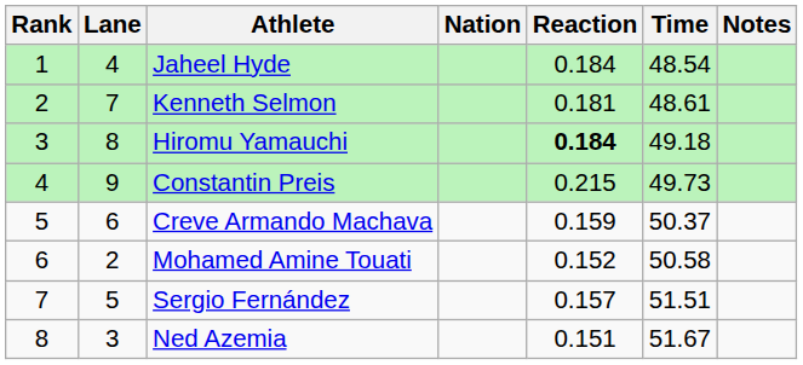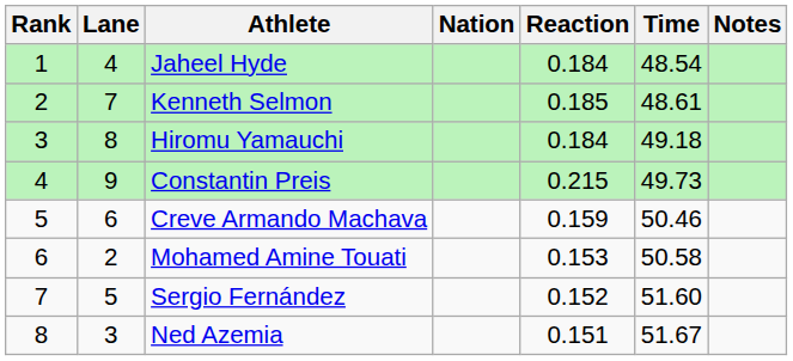 <table class="wikitable sortable" style="text-align:center">
 <tr>
 <th>Rank</th>
 <th>Lane</th>
 <th>Athlete</th>
 <th>Nation</th>
 <th>Reaction</th>
 <th>Time</th>
 <th>Notes</th>
 </tr>
 <tr bgcolor=bbf3bb>
 <td>1</td>
 <td>4</td>
 <td align=left><a href='#'>Jaheel Hyde</a></td>
 <td align=left></td>
 <td>0.184</td>
 <td>48.54</td>
 <td></td>
 </tr>
 <tr bgcolor=bbf3bb>
 <td>2</td>
 <td>7</td>
 <td align=left><a href='#'>Kenneth Selmon</a></td>
 <td align=left></td>
-<td>0.181</td>
+<td>0.185</td>
 <td>48.61</td>
 <td></td>
 </tr>
 <tr bgcolor=bbf3bb>
 <td>3</td>
 <td>8</td>
 <td align=left><a href='#'>Hiromu Yamauchi</a></td>
 <td align=left></td>
-<td><strong>0.184</strong></td>
+<td>0.184</td>
 <td>49.18</td>
 <td></td>
 </tr>
 <tr bgcolor=bbf3bb>
 <td>4</td>
 <td>9</td>
 <td align=left><a href='#'>Constantin Preis</a></td>
 <td align=left></td>
 <td>0.215</td>
 <td>49.73</td>
 <td></td>
 </tr>
 <tr>
 <td>5</td>
 <td>6</td>
 <td align=left><a href='#'>Creve Armando Machava</a></td>
 <td align=left></td>
 <td>0.159</td>
-<td>50.37</td>
+<td>50.46</td>
 <td></td>
 </tr>
 <tr>
 <td>6</td>
 <td>2</td>
 <td align=left><a href='#'>Mohamed Amine Touati</a></td>
 <td align=left></td>
-<td>0.152</td>
+<td>0.153</td>
 <td>50.58</td>
 <td></td>
 </tr>
 <tr>
 <td>7</td>
 <td>5</td>
 <td align=left><a href='#'>Sergio Fernández</a></td>
 <td align=left></td>
-<td>0.157</td>
-<td>51.51</td>
+<td>0.152</td>
+<td>51.60</td>
 <td></td>
 </tr>
 <tr>
 <td>8</td>
 <td>3</td>
 <td align=left><a href='#'>Ned Azemia</a></td>
 <td align=left></td>
 <td>0.151</td>
 <td>51.67</td>
 <td></td>
 </tr>
 </table>
